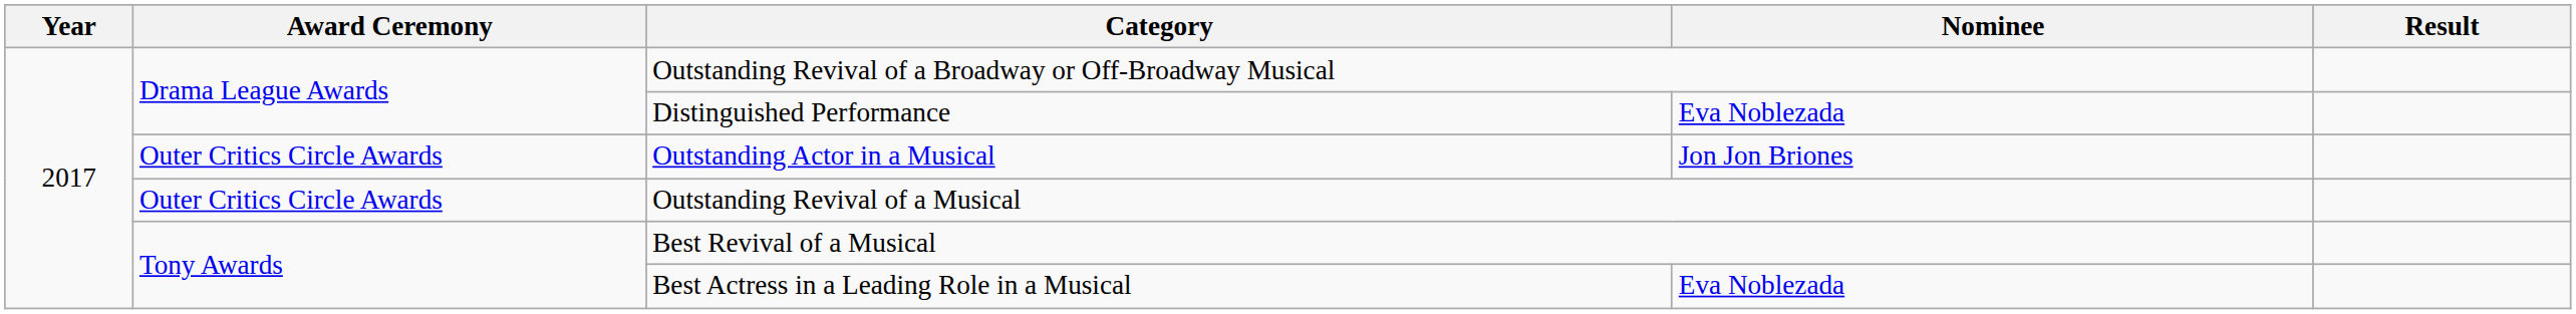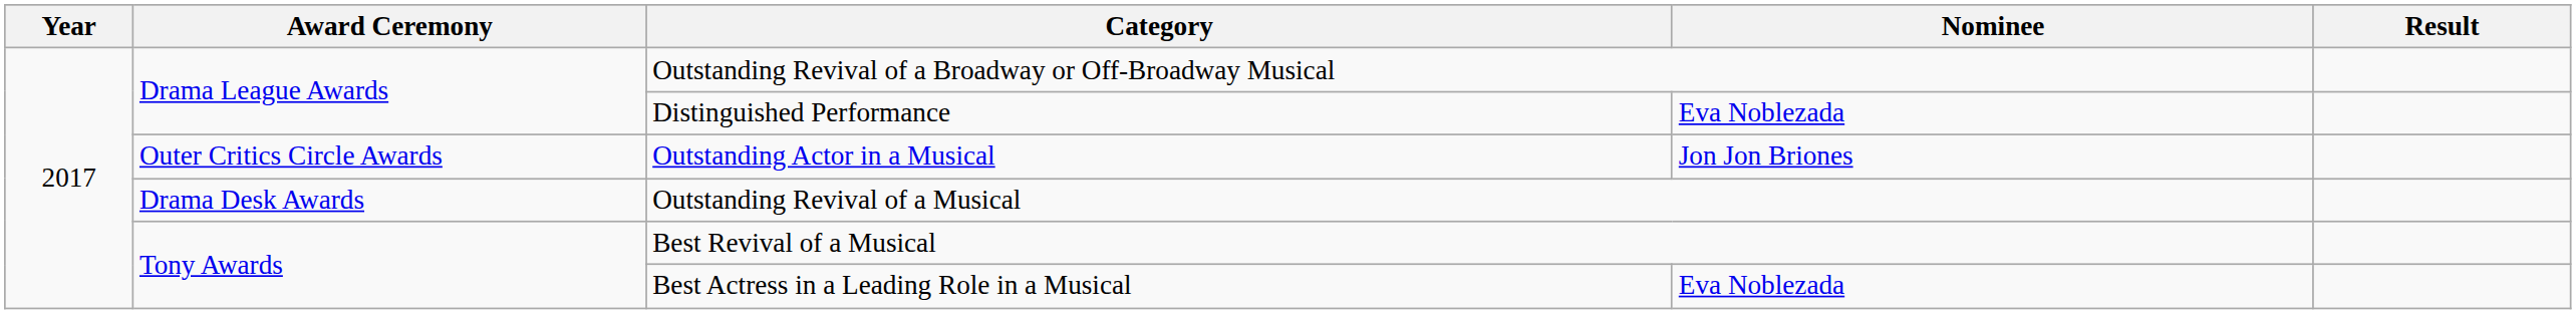 <table class="wikitable" width="95%">
 <tr>
 <th width="5%">Year</th>
 <th width="20%">Award Ceremony</th>
 <th width="40%">Category</th>
 <th width="25%">Nominee</th>
 <th width="10%">Result</th>
 </tr>
 <tr>
 <td rowspan="6" align="center">2017</td>
 <td rowspan="2"><a href='#'>Drama League Awards</a></td>
 <td colspan="2">Outstanding Revival of a Broadway or Off-Broadway Musical</td>
 <td></td>
 </tr>
 <tr>
 <td>Distinguished Performance</td>
 <td><a href='#'>Eva Noblezada</a></td>
 <td></td>
 </tr>
 <tr>
 <td><a href='#'>Outer Critics Circle Awards</a></td>
 <td><a href='#'>Outstanding Actor in a Musical</a></td>
 <td><a href='#'>Jon Jon Briones</a></td>
 <td></td>
 </tr>
 <tr>
-<td><a href='#'>Outer Critics Circle Awards</a></td>
+<td><a href='#'>Drama Desk Awards</a></td>
 <td colspan="2">Outstanding Revival of a Musical</td>
 <td></td>
 </tr>
 <tr>
 <td rowspan="2"><a href='#'>Tony Awards</a></td>
 <td colspan="2">Best Revival of a Musical</td>
 <td></td>
 </tr>
 <tr>
 <td>Best Actress in a Leading Role in a Musical</td>
 <td><a href='#'>Eva Noblezada</a></td>
 <td></td>
 </tr>
 </table>
